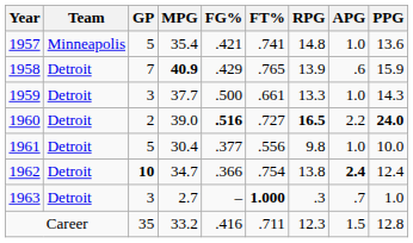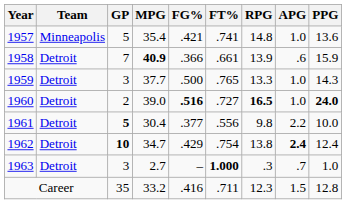 <table class="wikitable sortable" style="font-size:95%; text-align:right;">
 <tr>
 <th>Year</th>
 <th>Team</th>
 <th>GP</th>
 <th>MPG</th>
 <th>FG%</th>
 <th>FT%</th>
 <th>RPG</th>
 <th>APG</th>
 <th>PPG</th>
 </tr>
 <tr>
 <td style="text-align:left;"><a href='#'>1957</a></td>
 <td style="text-align:left;"><a href='#'>Minneapolis</a></td>
 <td>5</td>
 <td>35.4</td>
 <td>.421</td>
 <td>.741</td>
 <td>14.8</td>
 <td>1.0</td>
 <td>13.6</td>
 </tr>
 <tr>
 <td style="text-align:left;"><a href='#'>1958</a></td>
 <td style="text-align:left;"><a href='#'>Detroit</a></td>
 <td>7</td>
 <td><strong>40.9</strong></td>
-<td>.429</td>
-<td>.765</td>
+<td>.366</td>
+<td>.661</td>
 <td>13.9</td>
 <td>.6</td>
 <td>15.9</td>
 </tr>
 <tr>
 <td style="text-align:left;"><a href='#'>1959</a></td>
 <td style="text-align:left;"><a href='#'>Detroit</a></td>
 <td>3</td>
 <td>37.7</td>
 <td>.500</td>
-<td>.661</td>
+<td>.765</td>
 <td>13.3</td>
 <td>1.0</td>
 <td>14.3</td>
 </tr>
 <tr>
 <td style="text-align:left;"><a href='#'>1960</a></td>
 <td style="text-align:left;"><a href='#'>Detroit</a></td>
 <td>2</td>
 <td>39.0</td>
 <td><strong>.516</strong></td>
 <td>.727</td>
 <td><strong>16.5</strong></td>
-<td>2.2</td>
+<td>1.0</td>
 <td><strong>24.0</strong></td>
 </tr>
 <tr>
 <td style="text-align:left;"><a href='#'>1961</a></td>
 <td style="text-align:left;"><a href='#'>Detroit</a></td>
-<td>5</td>
+<td><strong>5</strong></td>
 <td>30.4</td>
 <td>.377</td>
 <td>.556</td>
 <td>9.8</td>
-<td>1.0</td>
+<td>2.2</td>
 <td>10.0</td>
 </tr>
 <tr>
 <td style="text-align:left;"><a href='#'>1962</a></td>
 <td style="text-align:left;"><a href='#'>Detroit</a></td>
 <td><strong>10</strong></td>
 <td>34.7</td>
-<td>.366</td>
+<td>.429</td>
 <td>.754</td>
 <td>13.8</td>
 <td><strong>2.4</strong></td>
 <td>12.4</td>
 </tr>
 <tr>
 <td style="text-align:left;"><a href='#'>1963</a></td>
 <td style="text-align:left;"><a href='#'>Detroit</a></td>
 <td>3</td>
 <td>2.7</td>
 <td>–</td>
 <td><strong>1.000</strong></td>
 <td>.3</td>
 <td>.7</td>
 <td>1.0</td>
 </tr>
 <tr>
 <td colspan="2" style="text-align:center;">Career</td>
 <td>35</td>
 <td>33.2</td>
 <td>.416</td>
 <td>.711</td>
 <td>12.3</td>
 <td>1.5</td>
 <td>12.8</td>
 </tr>
 </table>
